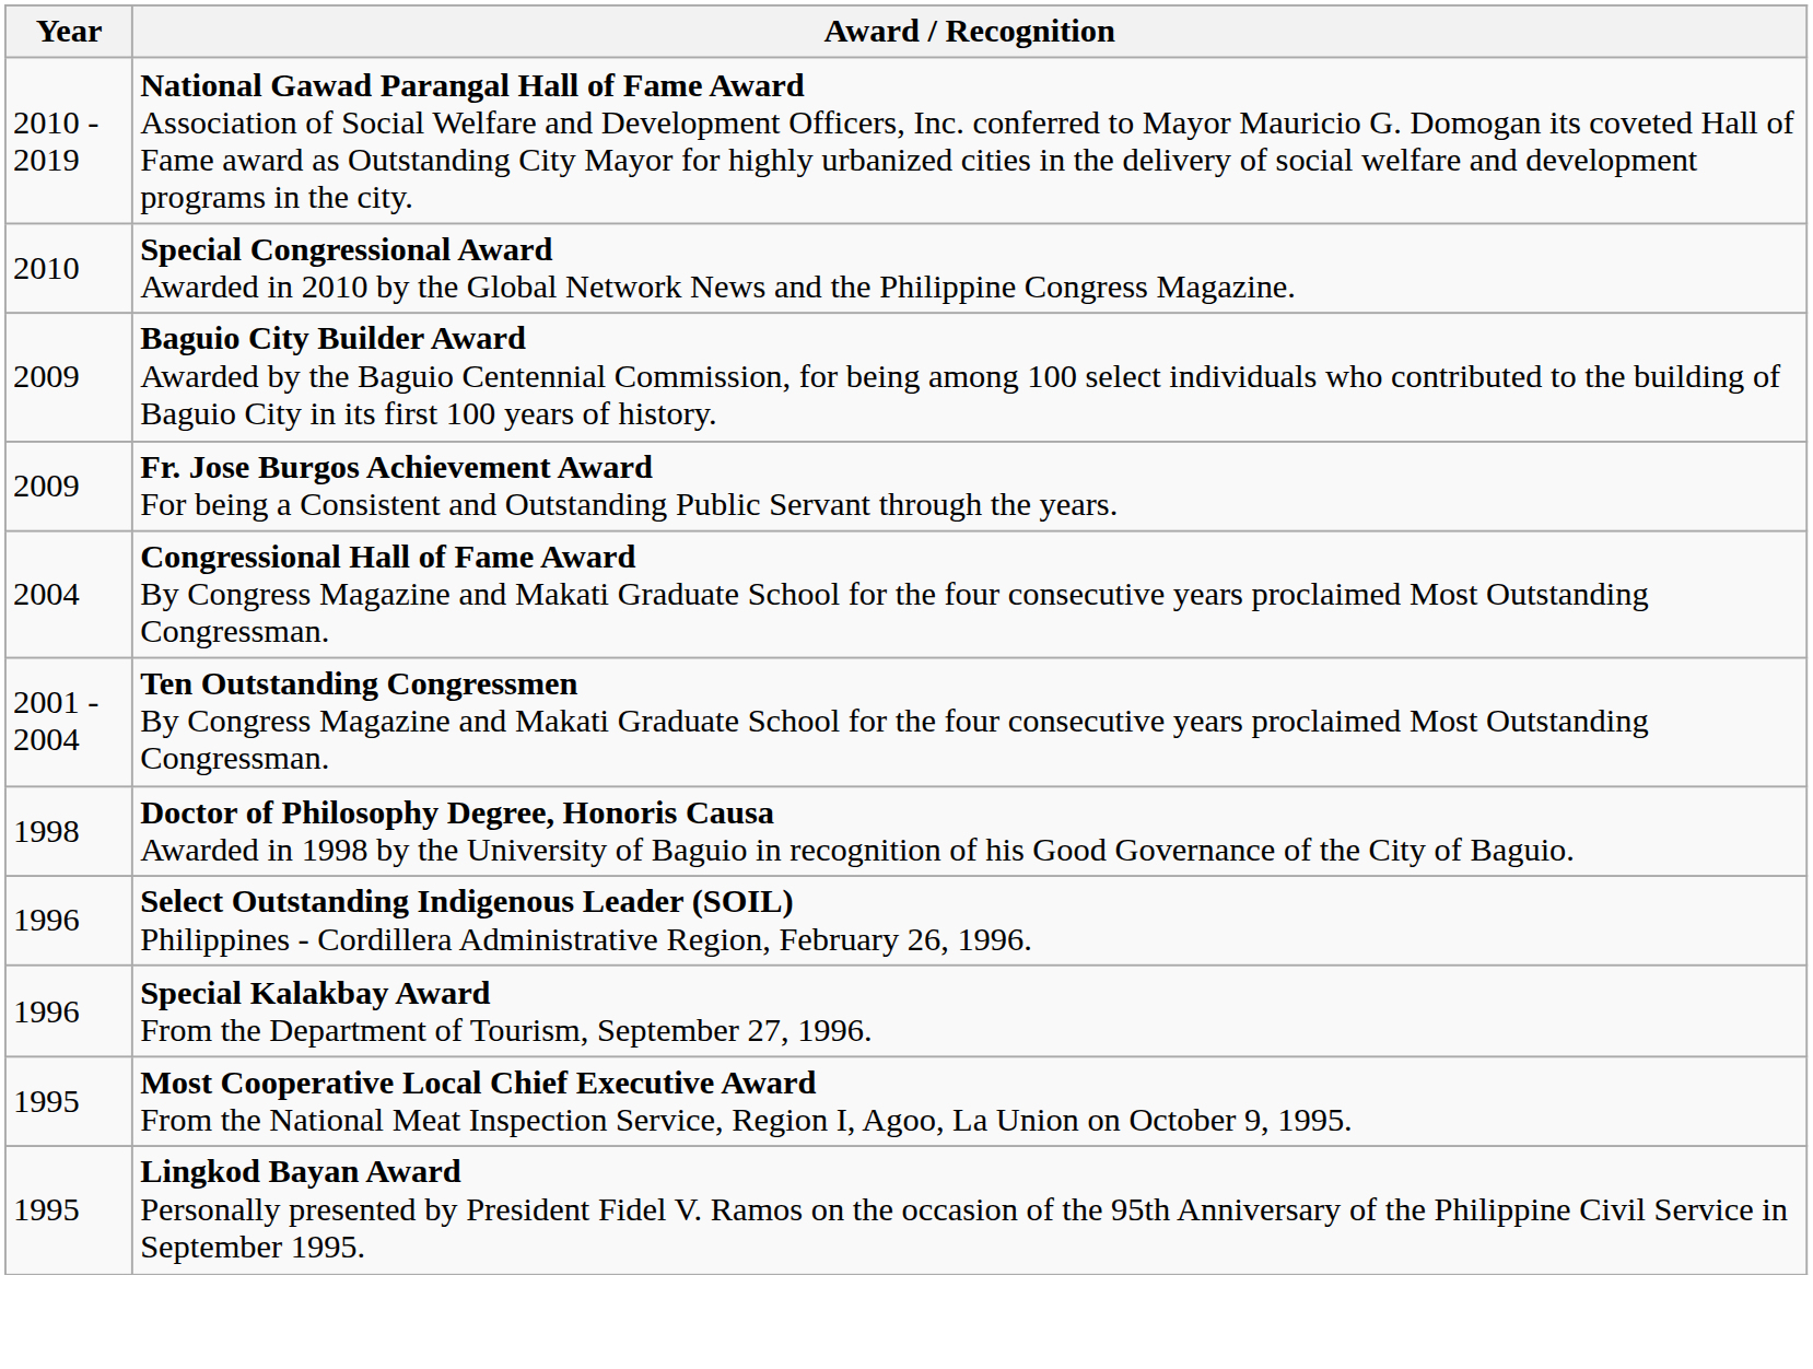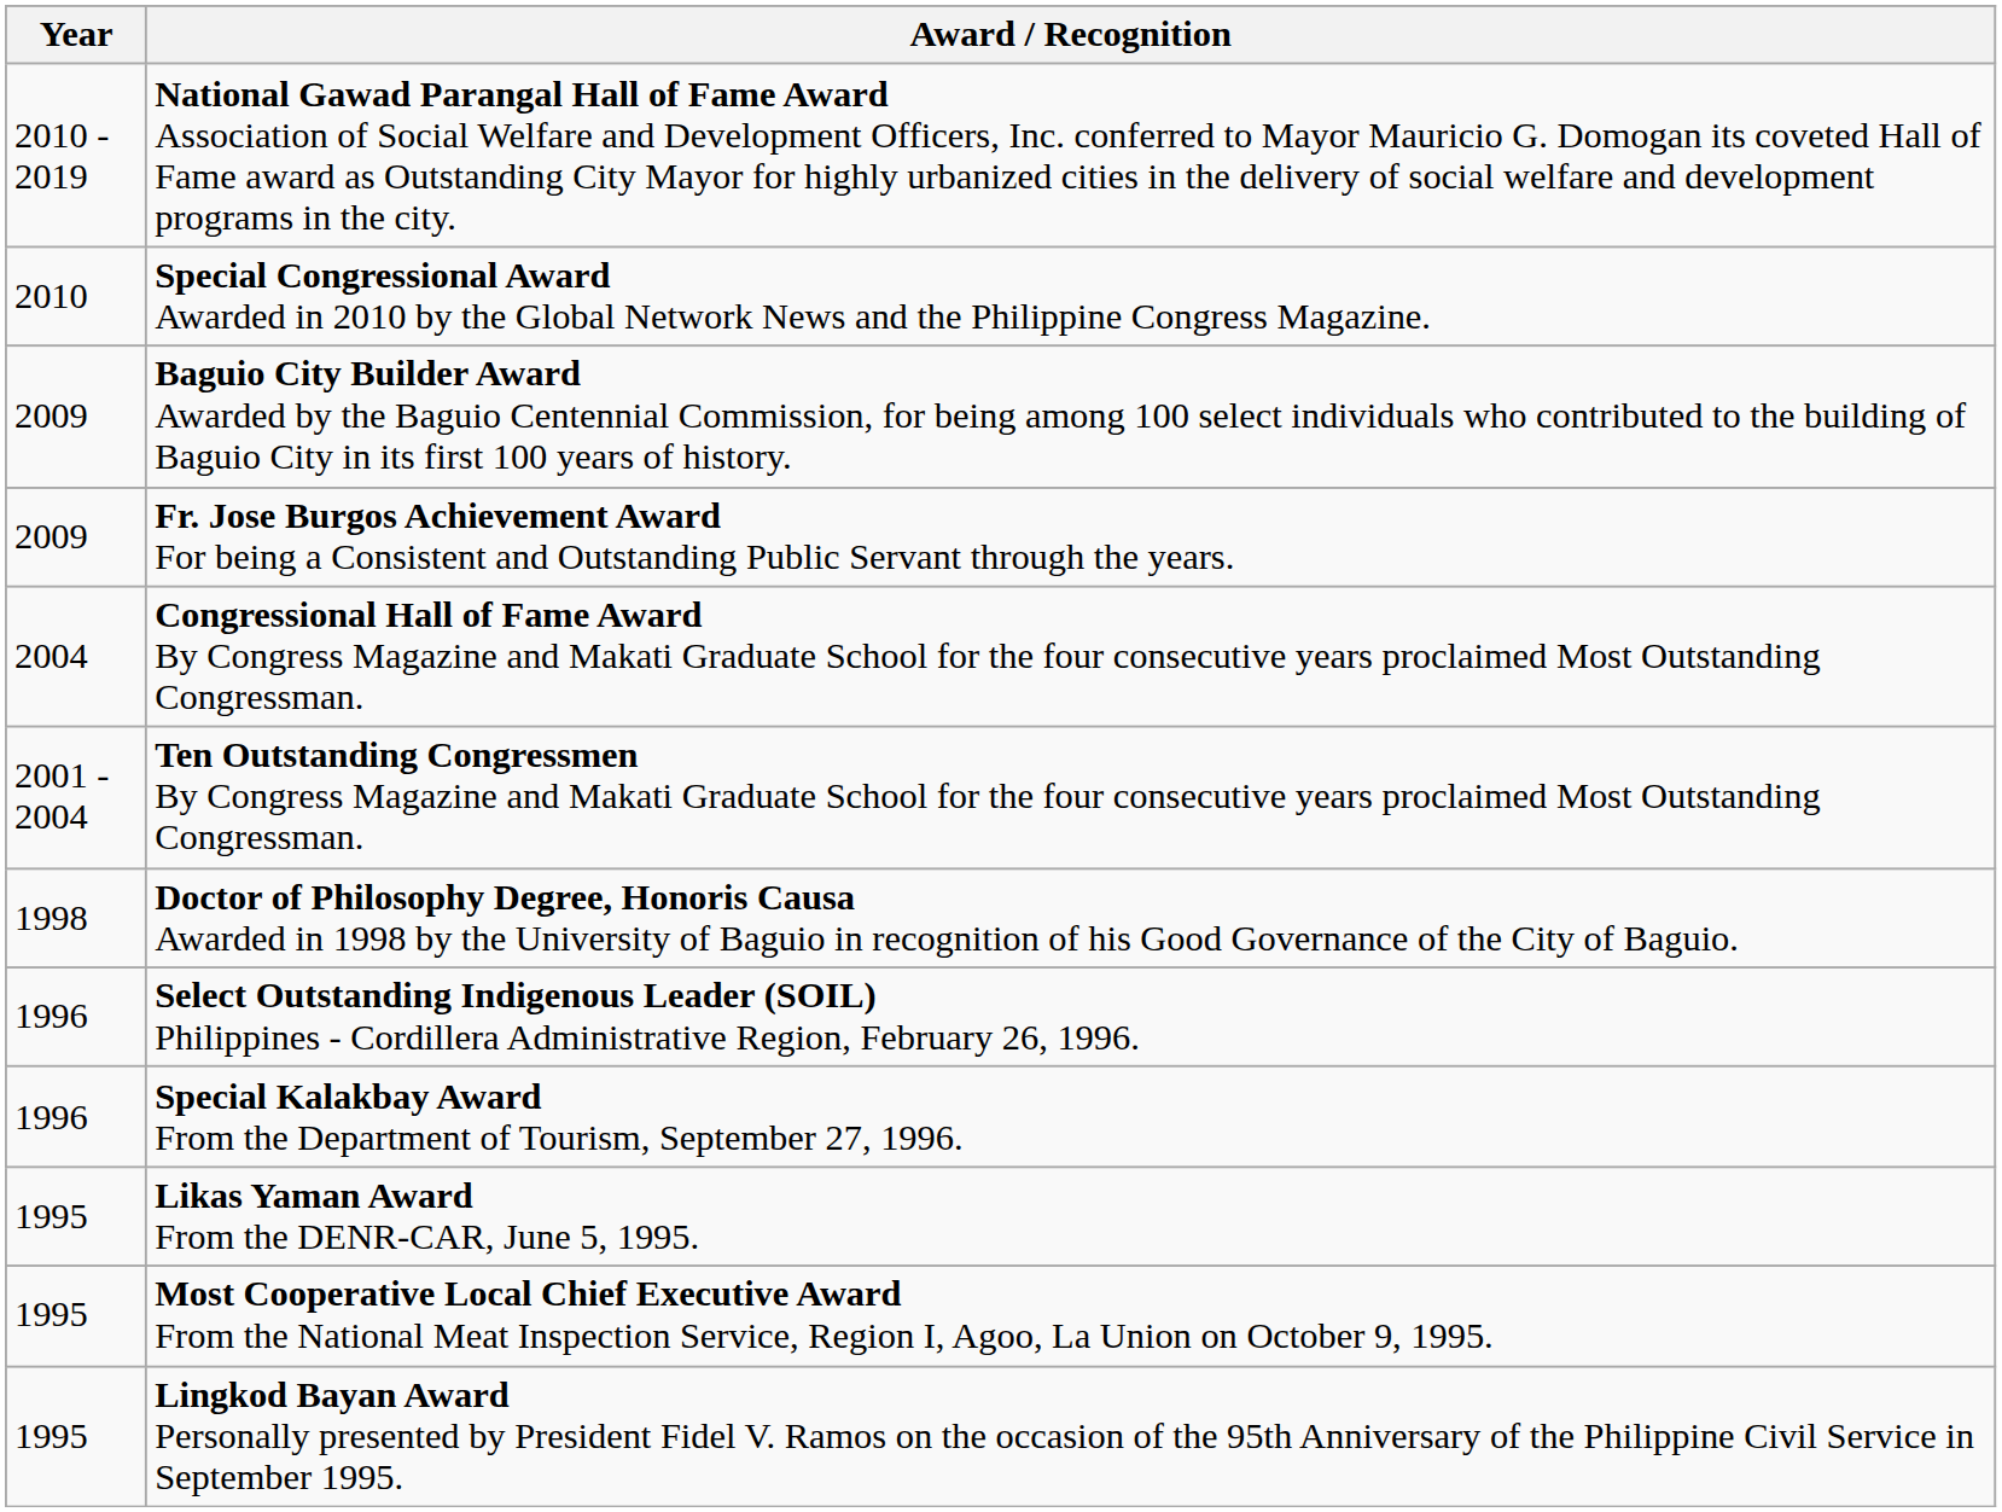 <table class="wikitable">
 <tr>
 <th>Year</th>
 <th>Award / Recognition</th>
 </tr>
 <tr>
 <td>2010 - 2019</td>
 <td><strong>National Gawad Parangal Hall of Fame Award</strong><br>Association of Social Welfare and Development Officers, Inc. conferred to Mayor Mauricio G. Domogan its coveted Hall of Fame award as Outstanding City Mayor for highly urbanized cities in the delivery of social welfare and development programs in the city.</td>
 </tr>
 <tr>
 <td>2010</td>
 <td><strong>Special Congressional Award</strong><br>Awarded in 2010 by the Global Network News and the Philippine Congress Magazine.</td>
 </tr>
 <tr>
 <td>2009</td>
 <td><strong>Baguio City Builder Award</strong><br>Awarded by the Baguio Centennial Commission, for being among 100 select individuals who contributed to the building of Baguio City in its first 100 years of history.</td>
 </tr>
 <tr>
 <td>2009</td>
 <td><strong>Fr. Jose Burgos Achievement Award</strong><br>For being a Consistent and Outstanding Public Servant through the years.</td>
 </tr>
 <tr>
 <td>2004</td>
 <td><strong>Congressional Hall of Fame Award</strong><br>By Congress Magazine and Makati Graduate School for the four consecutive years proclaimed Most Outstanding Congressman.</td>
 </tr>
 <tr>
 <td>2001 -  2004</td>
 <td><strong>Ten Outstanding Congressmen</strong><br>By Congress Magazine and Makati Graduate School for the four consecutive years proclaimed Most Outstanding Congressman.</td>
 </tr>
 <tr>
 <td>1998</td>
 <td><strong>Doctor of Philosophy Degree, Honoris Causa</strong><br>Awarded in 1998 by the University of Baguio in recognition of his Good Governance of the City of Baguio.</td>
 </tr>
 <tr>
 <td>1996</td>
 <td><strong>Select Outstanding Indigenous Leader (SOIL)</strong><br>Philippines - Cordillera Administrative Region, February 26, 1996.</td>
 </tr>
 <tr>
 <td>1996</td>
 <td><strong>Special Kalakbay Award</strong><br>From the Department of Tourism, September 27, 1996.</td>
 </tr>
 <tr>
 <td>1995</td>
+<td><strong>Likas Yaman Award</strong><br>From the DENR-CAR, June 5, 1995.</td>
+</tr>
+<tr>
+<td>1995</td>
 <td><strong>Most Cooperative Local Chief Executive Award</strong><br>From the National Meat Inspection Service, Region I, Agoo, La Union on October 9, 1995.</td>
 </tr>
 <tr>
 <td>1995</td>
 <td><strong>Lingkod Bayan Award</strong><br>Personally presented by President Fidel V. Ramos on the occasion of the 95th Anniversary of the Philippine Civil Service in September 1995.</td>
 </tr>
 </table>
